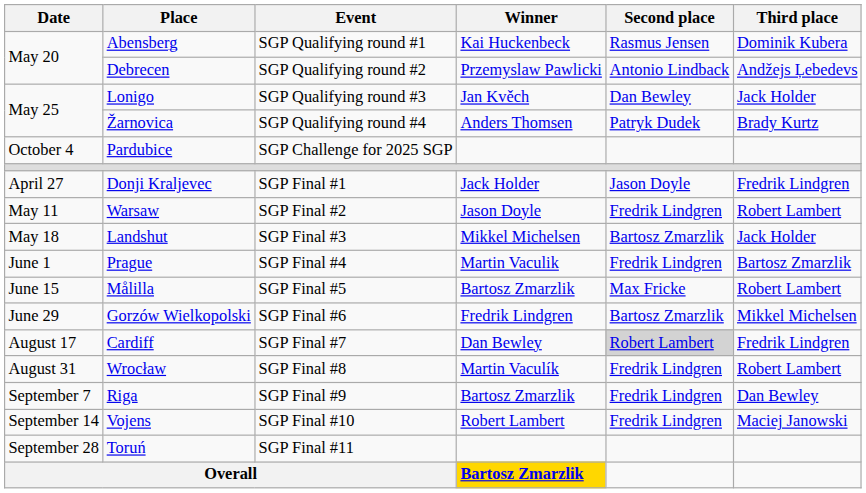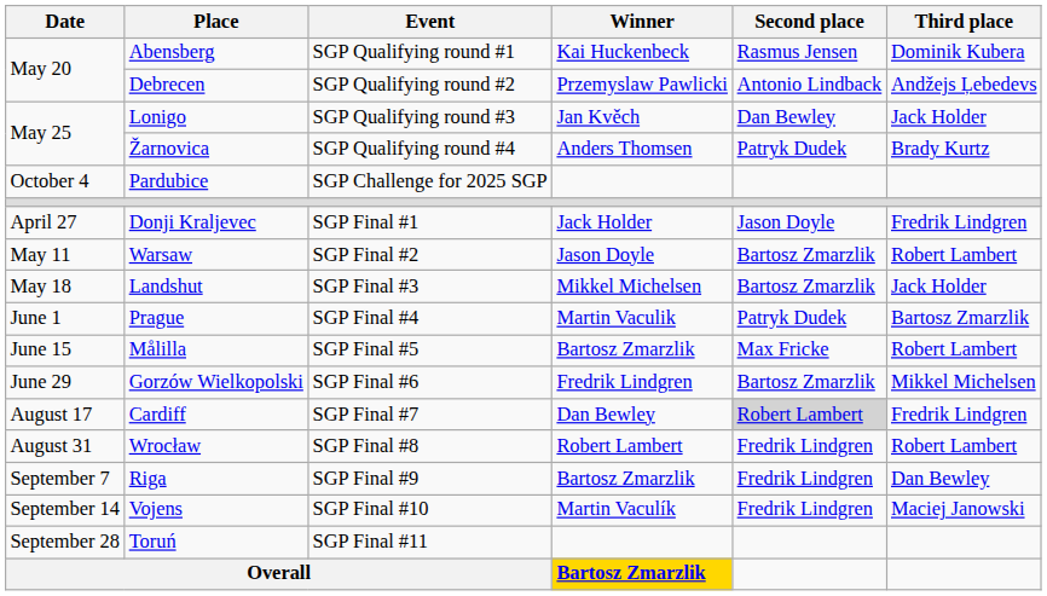 <table class=wikitable style="font-size:14px">
 <tr>
 <th>Date</th>
 <th>Place</th>
 <th>Event</th>
 <th>Winner</th>
 <th>Second place</th>
 <th>Third place</th>
 </tr>
 <tr>
 <td rowspan=2>May 20</td>
 <td> <a href='#'>Abensberg</a></td>
 <td>SGP Qualifying round #1</td>
 <td> <a href='#'>Kai Huckenbeck</a></td>
 <td> <a href='#'>Rasmus Jensen</a></td>
 <td> <a href='#'>Dominik Kubera</a></td>
 </tr>
 <tr>
 <td> <a href='#'>Debrecen</a></td>
 <td>SGP Qualifying round #2</td>
 <td> <a href='#'>Przemyslaw Pawlicki</a></td>
 <td> <a href='#'>Antonio Lindback</a></td>
 <td> <a href='#'>Andžejs Ļebedevs</a></td>
 </tr>
 <tr>
 <td rowspan=2>May 25</td>
 <td> <a href='#'>Lonigo</a></td>
 <td>SGP Qualifying round #3</td>
 <td> <a href='#'>Jan Kvěch</a></td>
 <td> <a href='#'>Dan Bewley</a></td>
 <td> <a href='#'>Jack Holder</a></td>
 </tr>
 <tr>
 <td> <a href='#'>Žarnovica</a></td>
 <td>SGP Qualifying round #4</td>
 <td> <a href='#'>Anders Thomsen</a></td>
 <td> <a href='#'>Patryk Dudek</a></td>
 <td> <a href='#'>Brady Kurtz</a></td>
 </tr>
 <tr>
 <td>October 4</td>
 <td> <a href='#'>Pardubice</a></td>
 <td>SGP Challenge for 2025 SGP</td>
 <td></td>
 <td></td>
 <td></td>
 </tr>
 <tr bgcolor=#DDDDDD>
 <td colspan=7></td>
 </tr>
 <tr>
 <td>April 27</td>
 <td> <a href='#'>Donji Kraljevec</a></td>
 <td>SGP Final #1</td>
 <td> <a href='#'>Jack Holder</a></td>
 <td> <a href='#'>Jason Doyle</a></td>
 <td> <a href='#'>Fredrik Lindgren</a></td>
 </tr>
 <tr>
 <td>May 11</td>
 <td> <a href='#'>Warsaw</a></td>
 <td>SGP Final #2</td>
 <td> <a href='#'>Jason Doyle</a></td>
-<td> <a href='#'>Fredrik Lindgren</a></td>
+<td> <a href='#'>Bartosz Zmarzlik</a></td>
 <td> <a href='#'>Robert Lambert</a></td>
 </tr>
 <tr>
 <td>May 18</td>
 <td> <a href='#'>Landshut</a></td>
 <td>SGP Final #3</td>
 <td> <a href='#'>Mikkel Michelsen</a></td>
 <td> <a href='#'>Bartosz Zmarzlik</a></td>
 <td> <a href='#'>Jack Holder</a></td>
 </tr>
 <tr>
 <td>June 1</td>
 <td> <a href='#'>Prague</a></td>
 <td>SGP Final #4</td>
 <td> <a href='#'>Martin Vaculik</a></td>
-<td> <a href='#'>Fredrik Lindgren</a></td>
+<td> <a href='#'>Patryk Dudek</a></td>
 <td> <a href='#'>Bartosz Zmarzlik</a></td>
 </tr>
 <tr>
 <td>June 15</td>
 <td> <a href='#'>Målilla</a></td>
 <td>SGP Final #5</td>
 <td> <a href='#'>Bartosz Zmarzlik</a></td>
 <td> <a href='#'>Max Fricke</a></td>
 <td> <a href='#'>Robert Lambert</a></td>
 </tr>
 <tr>
 <td>June 29</td>
 <td> <a href='#'>Gorzów Wielkopolski</a></td>
 <td>SGP Final #6</td>
 <td> <a href='#'>Fredrik Lindgren</a></td>
 <td> <a href='#'>Bartosz Zmarzlik</a></td>
 <td> <a href='#'>Mikkel Michelsen</a></td>
 </tr>
 <tr>
 <td>August 17</td>
 <td> <a href='#'>Cardiff</a></td>
 <td>SGP Final #7</td>
 <td> <a href='#'>Dan Bewley</a></td>
 <td style="background: lightgrey;"> <a href='#'>Robert Lambert</a></td>
 <td> <a href='#'>Fredrik Lindgren</a></td>
 </tr>
 <tr>
 <td>August 31</td>
 <td> <a href='#'>Wrocław</a></td>
 <td>SGP Final #8</td>
-<td> <a href='#'>Martin Vaculík</a></td>
+<td> <a href='#'>Robert Lambert</a></td>
 <td> <a href='#'>Fredrik Lindgren</a></td>
 <td> <a href='#'>Robert Lambert</a></td>
 </tr>
 <tr>
 <td>September 7</td>
 <td> <a href='#'>Riga</a></td>
 <td>SGP Final #9</td>
 <td> <a href='#'>Bartosz Zmarzlik</a></td>
 <td> <a href='#'>Fredrik Lindgren</a></td>
 <td> <a href='#'>Dan Bewley</a></td>
 </tr>
 <tr>
 <td>September 14</td>
 <td> <a href='#'>Vojens</a></td>
 <td>SGP Final #10</td>
-<td> <a href='#'>Robert Lambert</a></td>
+<td> <a href='#'>Martin Vaculík</a></td>
 <td> <a href='#'>Fredrik Lindgren</a></td>
 <td> <a href='#'>Maciej Janowski</a></td>
 </tr>
 <tr>
 <td>September 28</td>
 <td> <a href='#'>Toruń</a></td>
 <td>SGP Final #11</td>
 <td></td>
 <td></td>
 <td></td>
 </tr>
 <tr>
 <th colspan=3><strong>Overall</strong></th>
 <td bgcolor=gold> <strong><a href='#'>Bartosz Zmarzlik</a></strong></td>
 <td></td>
 <td></td>
 </tr>
 </table>
